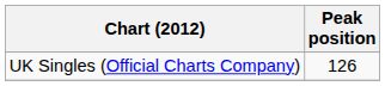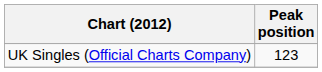 <table class="wikitable sortable">
 <tr>
 <th>Chart (2012)</th>
 <th>Peak<br>position</th>
 </tr>
 <tr>
 </tr>
 <tr>
 </tr>
 <tr>
 </tr>
 <tr>
 </tr>
 <tr>
 </tr>
 <tr>
 </tr>
 <tr>
 </tr>
 <tr>
 </tr>
 <tr>
 </tr>
 <tr>
 <td>UK Singles (<a href='#'>Official Charts Company</a>)</td>
-<td style="text-align:center;">126</td>
+<td style="text-align:center;">123</td>
 </tr>
 <tr>
 </tr>
 </table>
